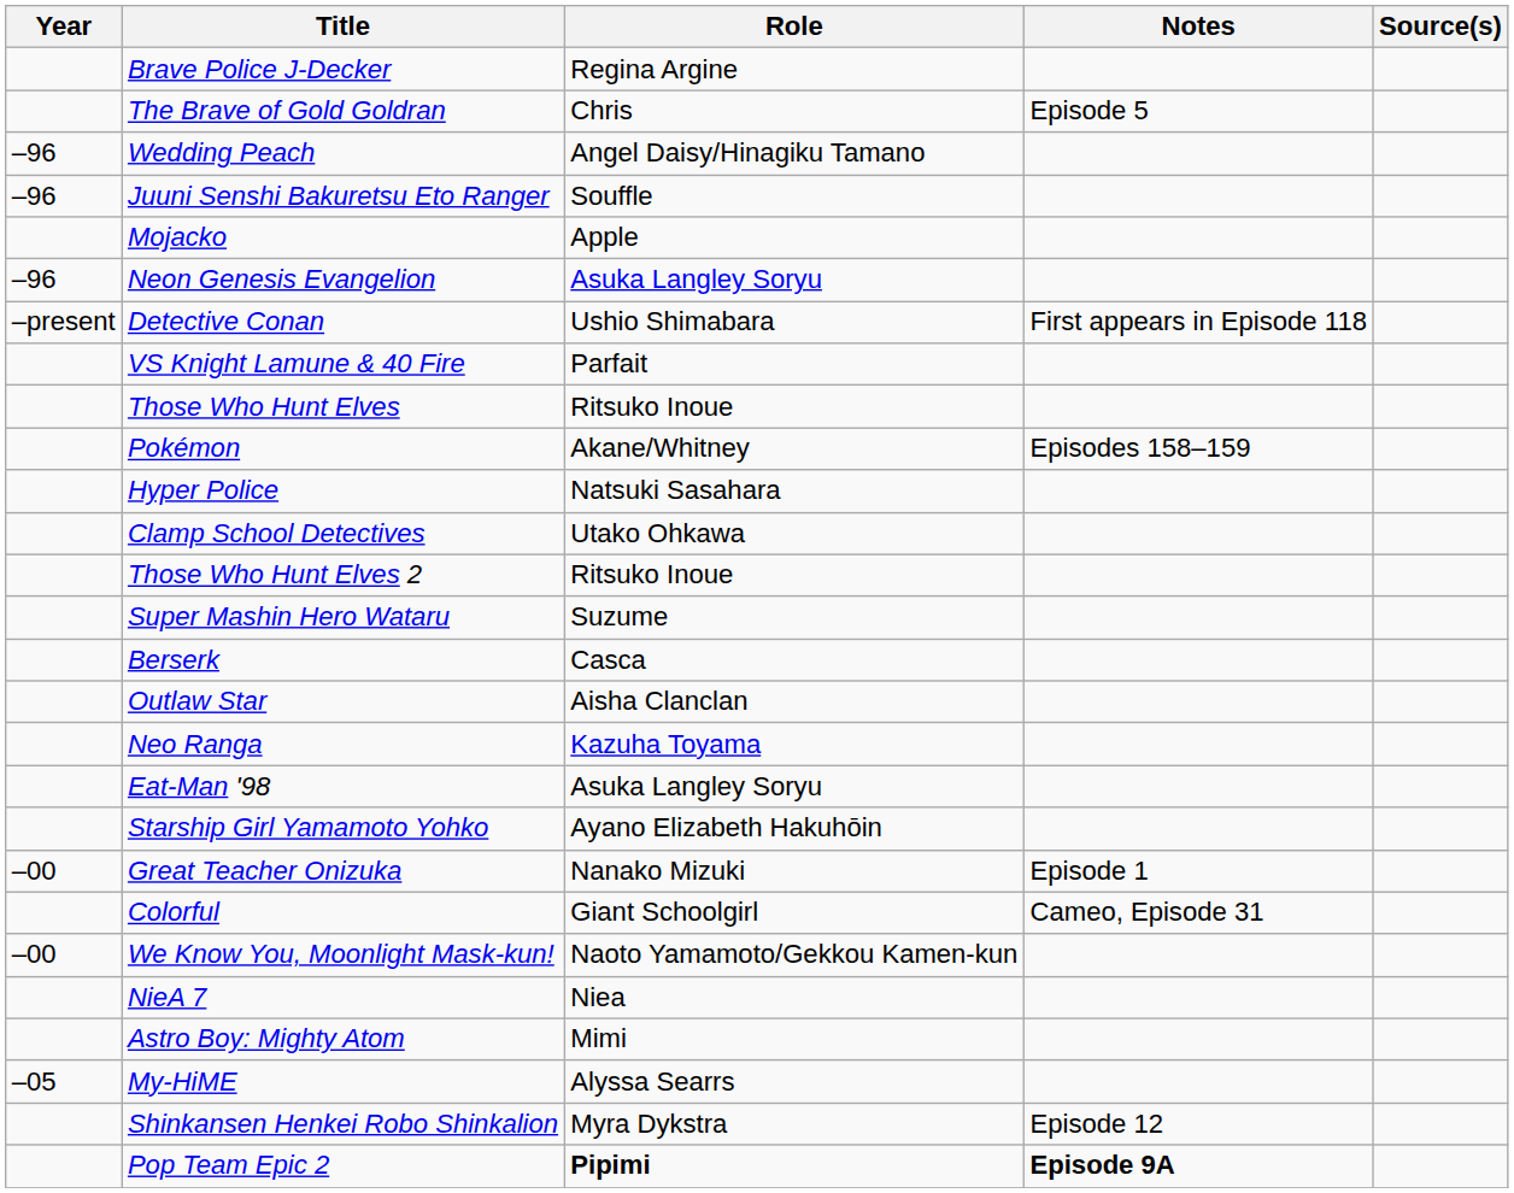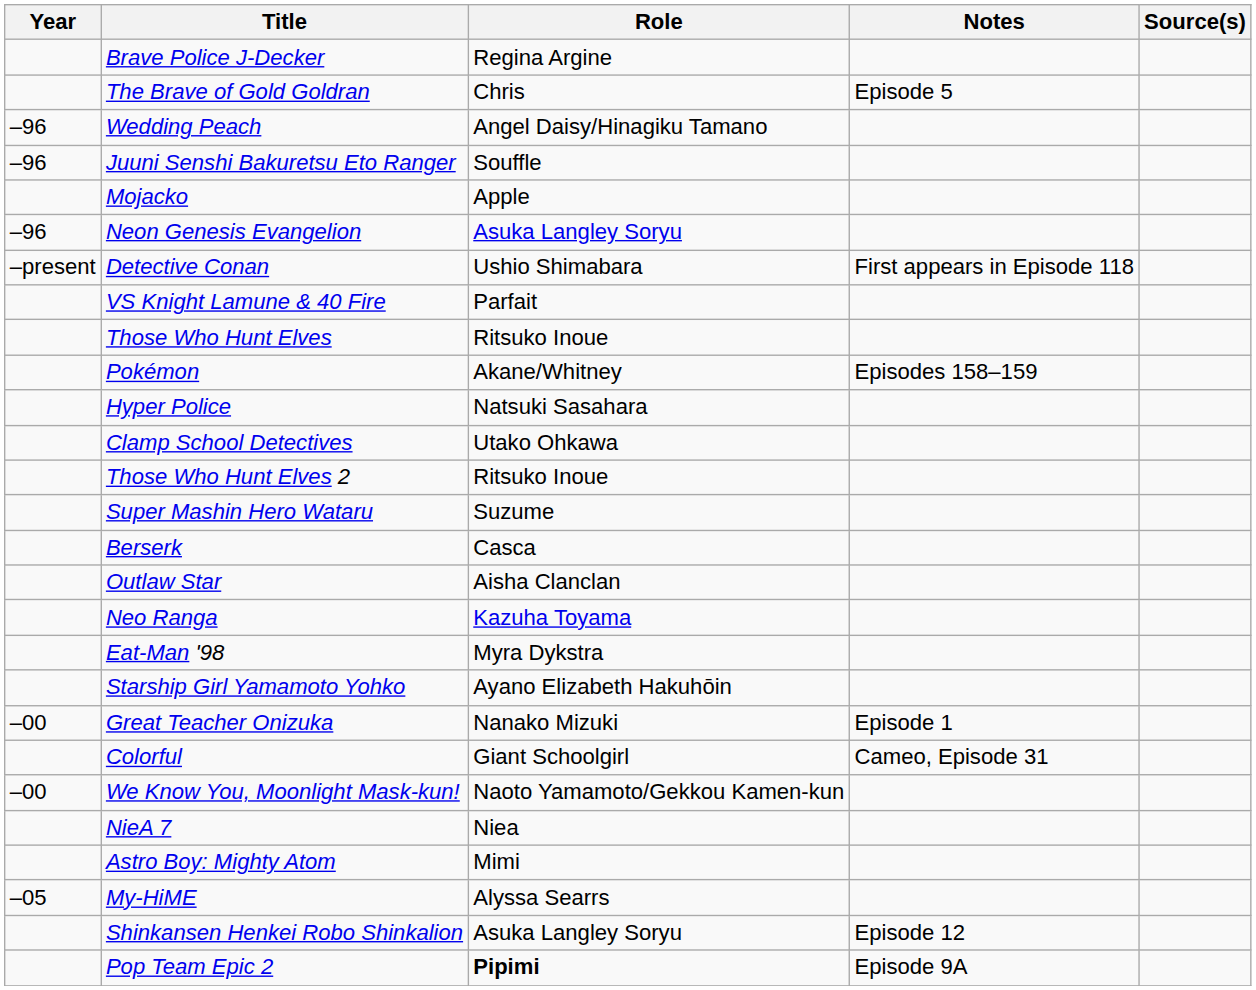 <table class="wikitable sortable plainrowheaders">
 <tr>
 <th>Year</th>
 <th>Title</th>
 <th>Role</th>
 <th class="unsortable">Notes</th>
 <th class="unsortable">Source(s)</th>
 </tr>
 <tr>
 <td></td>
 <td><em><a href='#'>Brave Police J-Decker</a></em></td>
 <td>Regina Argine</td>
 <td></td>
 <td></td>
 </tr>
 <tr>
 <td></td>
 <td><em><a href='#'>The Brave of Gold Goldran</a></em></td>
 <td>Chris</td>
 <td>Episode 5</td>
 <td></td>
 </tr>
 <tr>
 <td>–96</td>
 <td><em><a href='#'>Wedding Peach</a></em></td>
 <td>Angel Daisy/Hinagiku Tamano</td>
 <td></td>
 <td></td>
 </tr>
 <tr>
 <td>–96</td>
 <td><em><a href='#'>Juuni Senshi Bakuretsu Eto Ranger</a></em></td>
 <td>Souffle</td>
 <td></td>
 <td></td>
 </tr>
 <tr>
 <td></td>
 <td><em><a href='#'>Mojacko</a></em></td>
 <td>Apple</td>
 <td></td>
 <td></td>
 </tr>
 <tr>
 <td>–96</td>
 <td><em><a href='#'>Neon Genesis Evangelion</a></em></td>
 <td><a href='#'>Asuka Langley Soryu</a></td>
 <td></td>
 <td></td>
 </tr>
 <tr>
 <td>–present</td>
 <td><em><a href='#'>Detective Conan</a></em></td>
 <td>Ushio Shimabara</td>
 <td>First appears in Episode 118</td>
 <td></td>
 </tr>
 <tr>
 <td></td>
 <td><em><a href='#'>VS Knight Lamune & 40 Fire</a></em></td>
 <td>Parfait</td>
 <td></td>
 <td></td>
 </tr>
 <tr>
 <td></td>
 <td><em><a href='#'>Those Who Hunt Elves</a></em></td>
 <td>Ritsuko Inoue</td>
 <td></td>
 <td></td>
 </tr>
 <tr>
 <td></td>
 <td><em><a href='#'>Pokémon</a></em></td>
 <td>Akane/Whitney</td>
 <td>Episodes 158–159</td>
 <td></td>
 </tr>
 <tr>
 <td></td>
 <td><em><a href='#'>Hyper Police</a></em></td>
 <td>Natsuki Sasahara</td>
 <td></td>
 <td></td>
 </tr>
 <tr>
 <td></td>
 <td><em><a href='#'>Clamp School Detectives</a></em></td>
 <td>Utako Ohkawa</td>
 <td></td>
 <td></td>
 </tr>
 <tr>
 <td></td>
 <td><em><a href='#'>Those Who Hunt Elves</a> 2</em></td>
 <td>Ritsuko Inoue</td>
 <td></td>
 <td></td>
 </tr>
 <tr>
 <td></td>
 <td><em><a href='#'>Super Mashin Hero Wataru</a></em></td>
 <td>Suzume</td>
 <td></td>
 <td></td>
 </tr>
 <tr>
 <td></td>
 <td><em><a href='#'>Berserk</a></em></td>
 <td>Casca</td>
 <td></td>
 <td></td>
 </tr>
 <tr>
 <td></td>
 <td><em><a href='#'>Outlaw Star</a></em></td>
 <td>Aisha Clanclan</td>
 <td></td>
 <td></td>
 </tr>
 <tr>
 <td></td>
 <td><em><a href='#'>Neo Ranga</a></em></td>
 <td><a href='#'>Kazuha Toyama</a></td>
 <td></td>
 <td></td>
 </tr>
 <tr>
 <td></td>
 <td><em><a href='#'>Eat-Man</a> '98</em></td>
-<td>Asuka Langley Soryu</td>
+<td>Myra Dykstra</td>
 <td></td>
 <td></td>
 </tr>
 <tr>
 <td></td>
 <td><em><a href='#'>Starship Girl Yamamoto Yohko</a></em></td>
 <td>Ayano Elizabeth Hakuhōin</td>
 <td></td>
 <td></td>
 </tr>
 <tr>
 <td>–00</td>
 <td><em><a href='#'>Great Teacher Onizuka</a></em></td>
 <td>Nanako Mizuki</td>
 <td>Episode 1</td>
 <td></td>
 </tr>
 <tr>
 <td></td>
 <td><em><a href='#'>Colorful</a></em></td>
 <td>Giant Schoolgirl</td>
 <td>Cameo, Episode 31</td>
 <td></td>
 </tr>
 <tr>
 <td>–00</td>
 <td><em><a href='#'>We Know You, Moonlight Mask-kun!</a></em></td>
 <td>Naoto Yamamoto/Gekkou Kamen-kun</td>
 <td></td>
 <td></td>
 </tr>
 <tr>
 <td></td>
 <td><em><a href='#'>NieA 7</a></em></td>
 <td>Niea</td>
 <td></td>
 <td></td>
 </tr>
 <tr>
 <td></td>
 <td><em><a href='#'>Astro Boy: Mighty Atom</a></em></td>
 <td>Mimi</td>
 <td></td>
 <td></td>
 </tr>
 <tr>
 <td>–05</td>
 <td><em><a href='#'>My-HiME</a></em></td>
 <td>Alyssa Searrs</td>
 <td></td>
 <td></td>
 </tr>
 <tr>
 <td></td>
 <td><em><a href='#'>Shinkansen Henkei Robo Shinkalion</a></em></td>
-<td>Myra Dykstra</td>
+<td>Asuka Langley Soryu</td>
 <td>Episode 12</td>
 <td></td>
 </tr>
 <tr>
 <td></td>
 <td><em><a href='#'>Pop Team Epic 2</a></em></td>
 <td><strong>Pipimi</strong></td>
-<td><strong>Episode 9A</strong></td>
+<td>Episode 9A</td>
 <td></td>
 </tr>
 </table>
